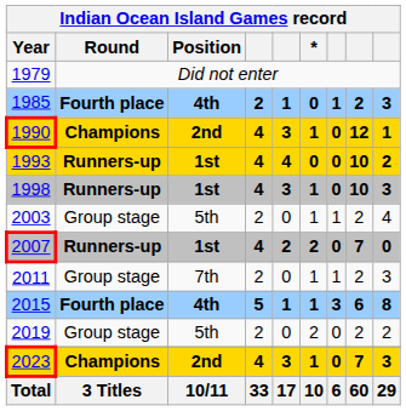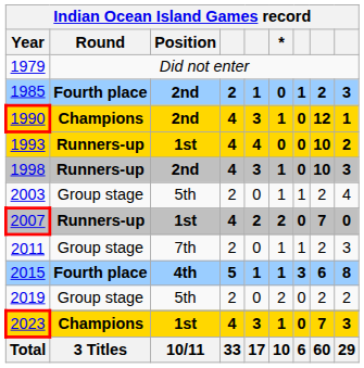 <table class="wikitable" style="text-align: center;">
 <tr>
 <th colspan=9><a href='#'>Indian Ocean Island Games</a> record</th>
 </tr>
 <tr>
 <th>Year</th>
 <th>Round</th>
 <th>Position</th>
 <th></th>
 <th></th>
 <th>*</th>
 <th></th>
 <th></th>
 <th></th>
 </tr>
 <tr>
 <td> <a href='#'>1979</a></td>
 <td colspan=8><em>Did not enter</em></td>
 </tr>
 <tr style="background:#9acdff;">
 <td> <a href='#'>1985</a></td>
 <td><strong>Fourth place</strong></td>
-<td><strong>4th</strong></td>
+<td><strong>2nd</strong></td>
 <td><strong>2</strong></td>
 <td><strong>1</strong></td>
 <td><strong>0</strong></td>
 <td><strong>1</strong></td>
 <td><strong>2</strong></td>
 <td><strong>3</strong></td>
 </tr>
 <tr style="background:gold;">
 <td style="border: 3px solid red"> <a href='#'>1990</a></td>
 <td><strong>Champions</strong></td>
 <td><strong>2nd</strong></td>
 <td><strong>4</strong></td>
 <td><strong>3</strong></td>
 <td><strong>1</strong></td>
 <td><strong>0</strong></td>
 <td><strong>12</strong></td>
 <td><strong>1</strong></td>
 </tr>
 <tr style="background:gold;">
 <td> <a href='#'>1993</a></td>
 <td><strong>Runners-up</strong></td>
 <td><strong>1st</strong></td>
 <td><strong>4</strong></td>
 <td><strong>4</strong></td>
 <td><strong>0</strong></td>
 <td><strong>0</strong></td>
 <td><strong>10</strong></td>
 <td><strong>2</strong></td>
 </tr>
 <tr style="background:silver;">
 <td> <a href='#'>1998</a></td>
 <td><strong>Runners-up</strong></td>
-<td><strong>1st</strong></td>
+<td><strong>2nd</strong></td>
 <td><strong>4</strong></td>
 <td><strong>3</strong></td>
 <td><strong>1</strong></td>
 <td><strong>0</strong></td>
 <td><strong>10</strong></td>
 <td><strong>3</strong></td>
 </tr>
 <tr>
 <td> <a href='#'>2003</a></td>
 <td>Group stage</td>
 <td>5th</td>
 <td>2</td>
 <td>0</td>
 <td>1</td>
 <td>1</td>
 <td>2</td>
 <td>4</td>
 </tr>
 <tr style="background:silver;">
 <td style="border: 3px solid red"> <a href='#'>2007</a></td>
 <td><strong>Runners-up</strong></td>
 <td><strong>1st</strong></td>
 <td><strong>4</strong></td>
 <td><strong>2</strong></td>
 <td><strong>2</strong></td>
 <td><strong>0</strong></td>
 <td><strong>7</strong></td>
 <td><strong>0</strong></td>
 </tr>
 <tr>
 <td> <a href='#'>2011</a></td>
 <td>Group stage</td>
 <td>7th</td>
 <td>2</td>
 <td>0</td>
 <td>1</td>
 <td>1</td>
 <td>2</td>
 <td>3</td>
 </tr>
 <tr style="background:#9acdff;">
 <td> <a href='#'>2015</a></td>
 <td><strong>Fourth place</strong></td>
 <td><strong>4th</strong></td>
 <td><strong>5</strong></td>
 <td><strong>1</strong></td>
 <td><strong>1</strong></td>
 <td><strong>3</strong></td>
 <td><strong>6</strong></td>
 <td><strong>8</strong></td>
 </tr>
 <tr>
 <td> <a href='#'>2019</a></td>
 <td>Group stage</td>
 <td>5th</td>
 <td>2</td>
 <td>0</td>
 <td>2</td>
 <td>0</td>
 <td>2</td>
 <td>2</td>
 </tr>
 <tr>
 </tr>
 <tr style="background:gold;">
 <td style="border: 3px solid red"> <a href='#'>2023</a></td>
 <td><strong>Champions</strong></td>
-<td><strong>2nd</strong></td>
+<td><strong>1st</strong></td>
 <td><strong>4</strong></td>
 <td><strong>3</strong></td>
 <td><strong>1</strong></td>
 <td><strong>0</strong></td>
 <td><strong>7</strong></td>
 <td><strong>3</strong></td>
 </tr>
 <tr>
 <th>Total</th>
 <th>3 Titles</th>
 <th>10/11</th>
 <th>33</th>
 <th>17</th>
 <th>10</th>
 <th>6</th>
 <th>60</th>
 <th>29</th>
 </tr>
 </table>
